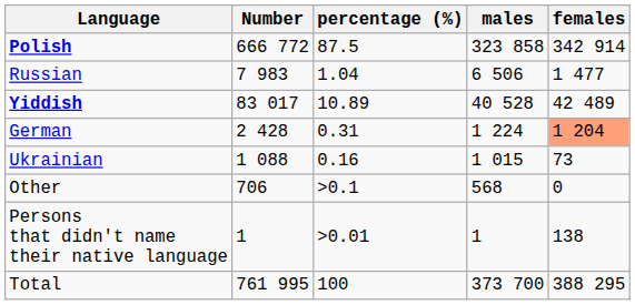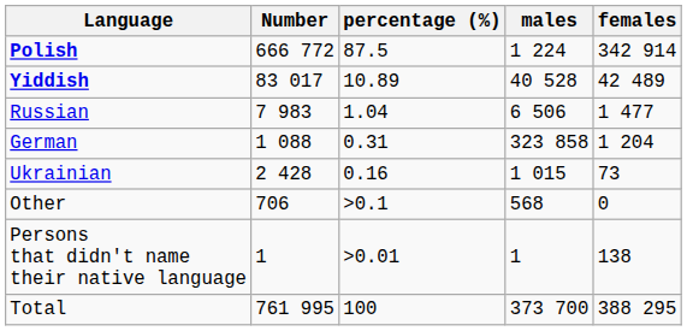 <table align="center" class="wikitable plainlinks TablePager">
 <tr>
 <th>Language</th>
 <th>Number</th>
 <th>percentage (%)</th>
 <th>males</th>
 <th>females</th>
 </tr>
 <tr ---->
 <td><strong><a href='#'>Polish</a></strong></td>
 <td>666 772</td>
 <td>87.5</td>
-<td>323 858</td>
+<td>1 224</td>
 <td>342 914</td>
+</tr>
+<tr ---->
+<td><strong><a href='#'>Yiddish</a></strong></td>
+<td>83 017</td>
+<td>10.89</td>
+<td>40 528</td>
+<td>42 489</td>
 </tr>
 <tr ---->
 <td><a href='#'>Russian</a></td>
 <td>7 983</td>
 <td>1.04</td>
 <td>6 506</td>
 <td>1 477</td>
 </tr>
 <tr ---->
-<td><strong><a href='#'>Yiddish</a></strong></td>
-<td>83 017</td>
-<td>10.89</td>
-<td>40 528</td>
-<td>42 489</td>
-</tr>
-<tr ---->
 <td><a href='#'>German</a></td>
-<td>2 428</td>
+<td>1 088</td>
 <td>0.31</td>
-<td>1 224</td>
-<td style="background: lightsalmon;">1 204</td>
+<td>323 858</td>
+<td>1 204</td>
 </tr>
 <tr ---->
 <td><a href='#'>Ukrainian</a></td>
-<td>1 088</td>
+<td>2 428</td>
 <td>0.16</td>
 <td>1 015</td>
 <td>73</td>
 </tr>
 <tr ---->
 <td>Other</td>
 <td>706</td>
 <td>>0.1</td>
 <td>568</td>
 <td>0</td>
 </tr>
 <tr ---->
 <td>Persons <br>that didn't name<br> their native language</td>
 <td>1</td>
 <td>>0.01</td>
 <td>1</td>
 <td>138</td>
 </tr>
 <tr ---->
 <td>Total</td>
 <td>761 995</td>
 <td>100</td>
 <td>373 700</td>
 <td>388 295</td>
 </tr>
 </table>
